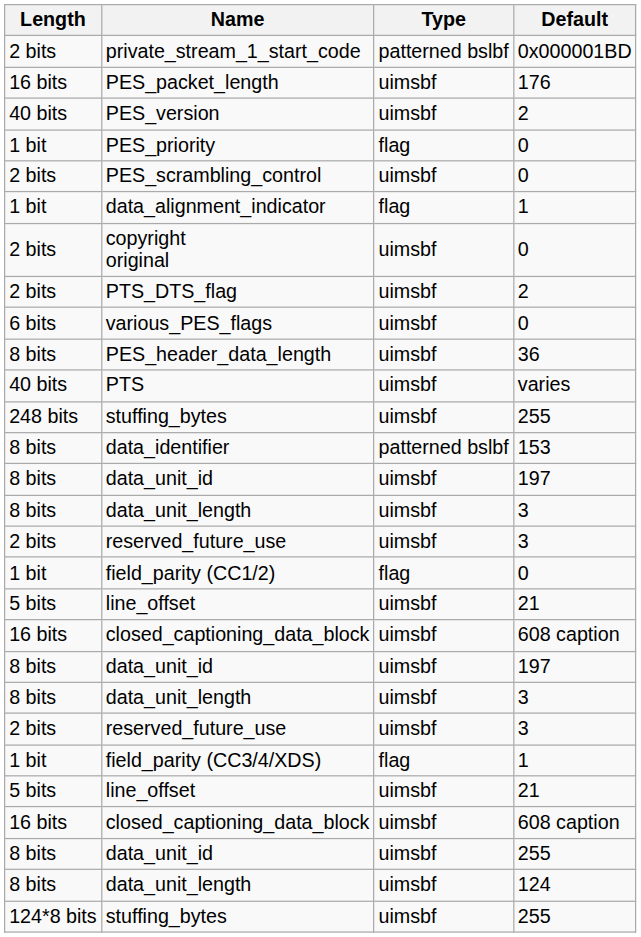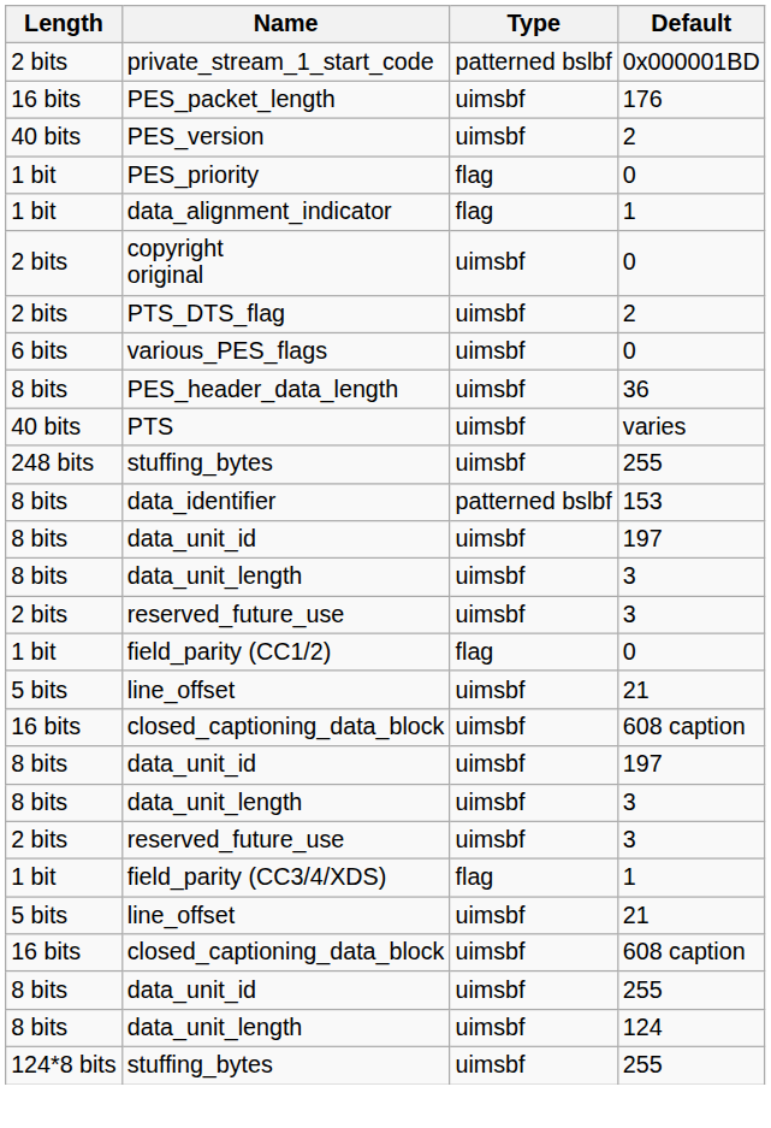 <table class="wikitable">
 <tr>
 <th>Length</th>
 <th>Name</th>
 <th>Type</th>
 <th>Default</th>
 </tr>
 <tr>
 <td>2 bits</td>
 <td>private_stream_1_start_code</td>
 <td>patterned bslbf</td>
 <td>0x000001BD</td>
 </tr>
 <tr>
 <td>16 bits</td>
 <td>PES_packet_length</td>
 <td>uimsbf</td>
 <td>176</td>
 </tr>
 <tr>
 <td>40 bits</td>
 <td>PES_version</td>
 <td>uimsbf</td>
 <td>2</td>
 </tr>
 <tr>
 <td>1 bit</td>
 <td>PES_priority</td>
 <td>flag</td>
-<td>0</td>
-</tr>
-<tr>
-<td>2 bits</td>
-<td>PES_scrambling_control</td>
-<td>uimsbf</td>
 <td>0</td>
 </tr>
 <tr>
 <td>1 bit</td>
 <td>data_alignment_indicator</td>
 <td>flag</td>
 <td>1</td>
 </tr>
 <tr>
 <td>2 bits</td>
 <td>copyright<br>original</td>
 <td>uimsbf</td>
 <td>0</td>
 </tr>
 <tr>
 <td>2 bits</td>
 <td>PTS_DTS_flag</td>
 <td>uimsbf</td>
 <td>2</td>
 </tr>
 <tr>
 <td>6 bits</td>
 <td>various_PES_flags</td>
 <td>uimsbf</td>
 <td>0</td>
 </tr>
 <tr>
 <td>8 bits</td>
 <td>PES_header_data_length</td>
 <td>uimsbf</td>
 <td>36</td>
 </tr>
 <tr>
 <td>40 bits</td>
 <td>PTS</td>
 <td>uimsbf</td>
 <td>varies</td>
 </tr>
 <tr>
 <td>248 bits</td>
 <td>stuffing_bytes</td>
 <td>uimsbf</td>
 <td>255</td>
 </tr>
 <tr>
 <td>8 bits</td>
 <td>data_identifier</td>
 <td>patterned bslbf</td>
 <td>153</td>
 </tr>
 <tr>
 <td>8 bits</td>
 <td>data_unit_id</td>
 <td>uimsbf</td>
 <td>197</td>
 </tr>
 <tr>
 <td>8 bits</td>
 <td>data_unit_length</td>
 <td>uimsbf</td>
 <td>3</td>
 </tr>
 <tr>
 <td>2 bits</td>
 <td>reserved_future_use</td>
 <td>uimsbf</td>
 <td>3</td>
 </tr>
 <tr>
 <td>1 bit</td>
 <td>field_parity (CC1/2)</td>
 <td>flag</td>
 <td>0</td>
 </tr>
 <tr>
 <td>5 bits</td>
 <td>line_offset</td>
 <td>uimsbf</td>
 <td>21</td>
 </tr>
 <tr>
 <td>16 bits</td>
 <td>closed_captioning_data_block</td>
 <td>uimsbf</td>
 <td>608 caption</td>
 </tr>
 <tr>
 <td>8 bits</td>
 <td>data_unit_id</td>
 <td>uimsbf</td>
 <td>197</td>
 </tr>
 <tr>
 <td>8 bits</td>
 <td>data_unit_length</td>
 <td>uimsbf</td>
 <td>3</td>
 </tr>
 <tr>
 <td>2 bits</td>
 <td>reserved_future_use</td>
 <td>uimsbf</td>
 <td>3</td>
 </tr>
 <tr>
 <td>1 bit</td>
 <td>field_parity (CC3/4/XDS)</td>
 <td>flag</td>
 <td>1</td>
 </tr>
 <tr>
 <td>5 bits</td>
 <td>line_offset</td>
 <td>uimsbf</td>
 <td>21</td>
 </tr>
 <tr>
 <td>16 bits</td>
 <td>closed_captioning_data_block</td>
 <td>uimsbf</td>
 <td>608 caption</td>
 </tr>
 <tr>
 <td>8 bits</td>
 <td>data_unit_id</td>
 <td>uimsbf</td>
 <td>255</td>
 </tr>
 <tr>
 <td>8 bits</td>
 <td>data_unit_length</td>
 <td>uimsbf</td>
 <td>124</td>
 </tr>
 <tr>
 <td>124*8 bits</td>
 <td>stuffing_bytes</td>
 <td>uimsbf</td>
 <td>255</td>
 </tr>
 </table>
